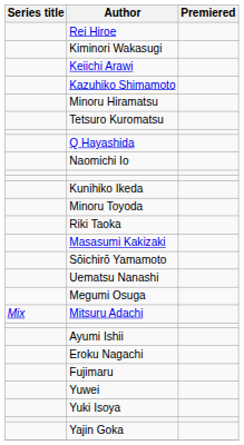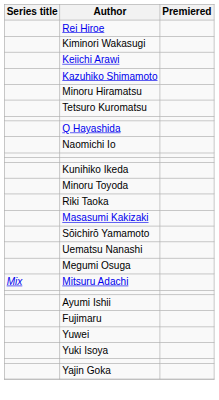 <table class="wikitable sortable">
 <tr>
 <th>Series title</th>
 <th>Author</th>
 <th>Premiered</th>
 </tr>
 <tr>
 <td></td>
 <td><a href='#'>Rei Hiroe</a></td>
 <td></td>
 </tr>
 <tr>
 <td></td>
 <td>Kiminori Wakasugi</td>
 <td></td>
 </tr>
 <tr>
 <td></td>
 <td><a href='#'>Keiichi Arawi</a></td>
 <td></td>
 </tr>
 <tr>
 <td></td>
 <td><a href='#'>Kazuhiko Shimamoto</a></td>
 <td></td>
 </tr>
 <tr>
 <td></td>
 <td>Minoru Hiramatsu</td>
 <td></td>
 </tr>
 <tr>
 <td></td>
 <td>Tetsuro Kuromatsu</td>
 <td></td>
 </tr>
 <tr>
 <td></td>
 <td></td>
 <td></td>
 </tr>
 <tr>
 <td></td>
 <td><a href='#'>Q Hayashida</a></td>
 <td></td>
 </tr>
 <tr>
 <td></td>
 <td>Naomichi Io</td>
 <td></td>
 </tr>
 <tr>
 <td></td>
 <td></td>
 <td></td>
 </tr>
 <tr>
 <td></td>
 <td></td>
 <td></td>
 </tr>
 <tr>
 <td></td>
 <td>Kunihiko Ikeda</td>
 <td></td>
 </tr>
 <tr>
 <td></td>
 <td>Minoru Toyoda</td>
 <td></td>
 </tr>
 <tr>
 <td></td>
 <td>Riki Taoka</td>
 <td></td>
 </tr>
 <tr>
 <td></td>
 <td><a href='#'>Masasumi Kakizaki</a></td>
 <td></td>
 </tr>
 <tr>
 <td></td>
 <td>Sōichirō Yamamoto</td>
 <td></td>
 </tr>
 <tr>
 <td></td>
 <td>Uematsu Nanashi</td>
 <td></td>
 </tr>
 <tr>
 <td></td>
 <td>Megumi Osuga</td>
 <td></td>
 </tr>
 <tr>
 <td><em><a href='#'>Mix</a></em></td>
 <td><a href='#'>Mitsuru Adachi</a></td>
 <td></td>
 </tr>
 <tr>
 <td></td>
 <td></td>
 <td></td>
 </tr>
 <tr>
 <td></td>
 <td>Ayumi Ishii</td>
 <td></td>
 </tr>
 <tr>
 <td></td>
-<td>Eroku Nagachi</td>
-<td></td>
-</tr>
-<tr>
-<td></td>
 <td>Fujimaru</td>
 <td></td>
 </tr>
 <tr>
 <td></td>
 <td>Yuwei</td>
 <td></td>
 </tr>
 <tr>
 <td></td>
 <td>Yuki Isoya</td>
 <td></td>
 </tr>
 <tr>
 <td></td>
 <td></td>
 <td></td>
 </tr>
 <tr>
 <td></td>
 <td>Yajin Goka</td>
 <td></td>
 </tr>
 <tr>
 </tr>
 </table>
